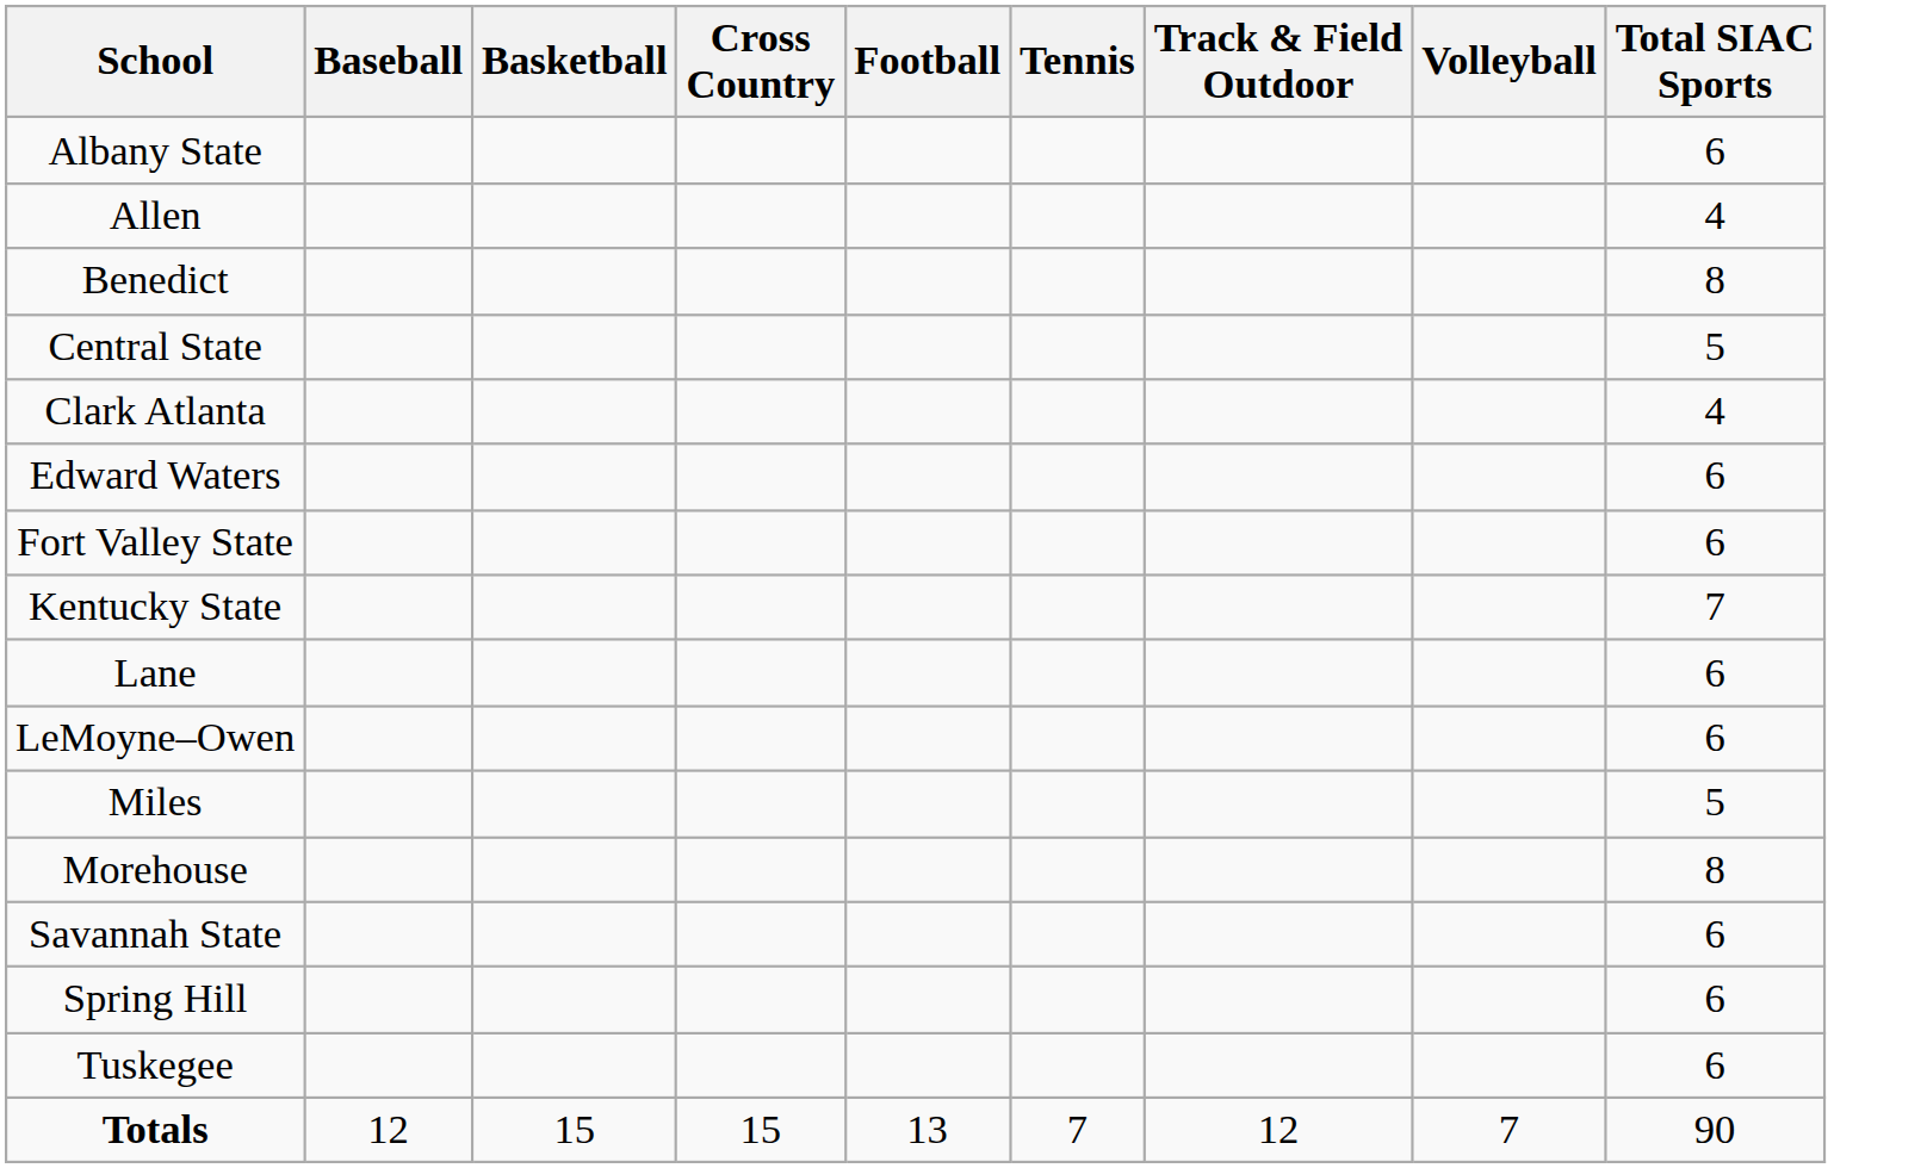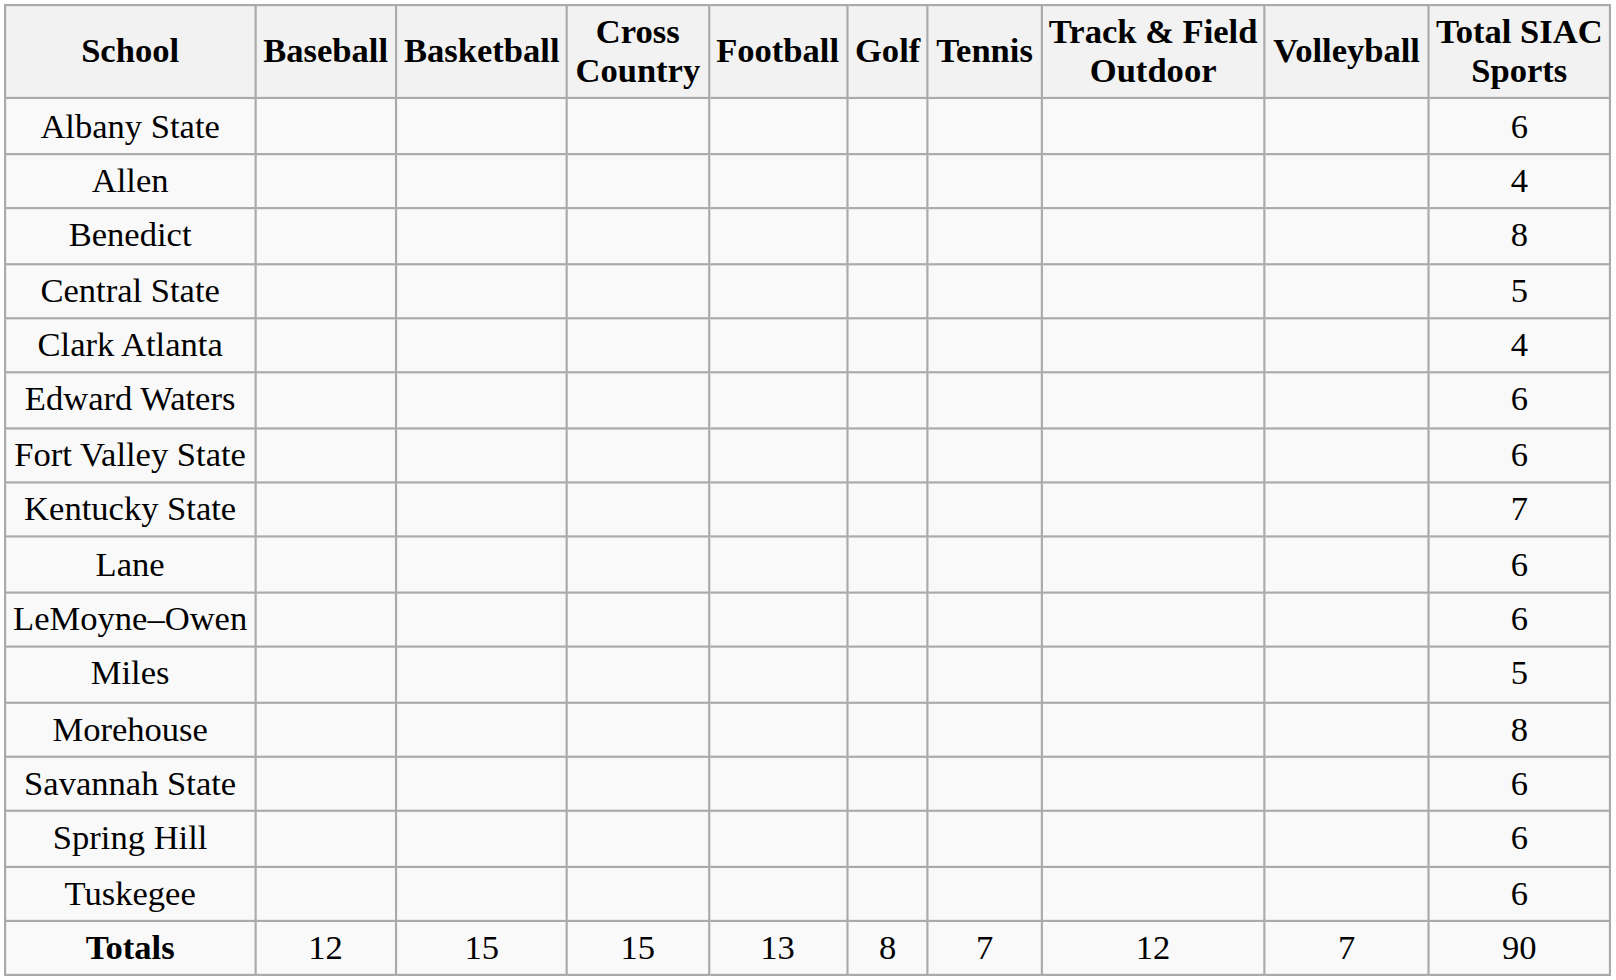 <table class="wikitable" style="text-align:center">
 <tr>
 <th>School</th>
 <th>Baseball</th>
 <th>Basketball</th>
 <th>Cross<br>Country</th>
 <th>Football</th>
+<th>Golf</th>
 <th>Tennis</th>
 <th>Track & Field<br>Outdoor</th>
 <th>Volleyball</th>
 <th>Total SIAC<br>Sports</th>
 </tr>
 <tr>
 <td>Albany State</td>
+<td></td>
 <td></td>
 <td></td>
 <td></td>
 <td></td>
 <td></td>
 <td></td>
 <td></td>
 <td>6</td>
 </tr>
 <tr>
 <td>Allen</td>
 <td></td>
 <td></td>
 <td></td>
 <td></td>
 <td></td>
 <td></td>
 <td></td>
+<td></td>
 <td>4</td>
 </tr>
 <tr>
 <td>Benedict</td>
+<td></td>
 <td></td>
 <td></td>
 <td></td>
 <td></td>
 <td></td>
 <td></td>
 <td></td>
 <td>8</td>
 </tr>
 <tr>
 <td>Central State</td>
 <td></td>
 <td></td>
 <td></td>
 <td></td>
 <td></td>
 <td></td>
 <td></td>
+<td></td>
 <td>5</td>
 </tr>
 <tr>
 <td>Clark Atlanta</td>
+<td></td>
 <td></td>
 <td></td>
 <td></td>
 <td></td>
 <td></td>
 <td></td>
 <td></td>
 <td>4</td>
 </tr>
 <tr>
 <td>Edward Waters</td>
 <td></td>
 <td></td>
 <td></td>
 <td></td>
 <td></td>
 <td></td>
 <td></td>
+<td></td>
 <td>6</td>
 </tr>
 <tr>
 <td>Fort Valley State</td>
+<td></td>
 <td></td>
 <td></td>
 <td></td>
 <td></td>
 <td></td>
 <td></td>
 <td></td>
 <td>6</td>
 </tr>
 <tr>
 <td>Kentucky State</td>
 <td></td>
 <td></td>
 <td></td>
 <td></td>
 <td></td>
 <td></td>
 <td></td>
+<td></td>
 <td>7</td>
 </tr>
 <tr>
 <td>Lane</td>
+<td></td>
 <td></td>
 <td></td>
 <td></td>
 <td></td>
 <td></td>
 <td></td>
 <td></td>
 <td>6</td>
 </tr>
 <tr>
 <td>LeMoyne–Owen</td>
 <td></td>
 <td></td>
 <td></td>
 <td></td>
 <td></td>
 <td></td>
 <td></td>
+<td></td>
 <td>6</td>
 </tr>
 <tr>
 <td>Miles</td>
+<td></td>
 <td></td>
 <td></td>
 <td></td>
 <td></td>
 <td></td>
 <td></td>
 <td></td>
 <td>5</td>
 </tr>
 <tr>
 <td>Morehouse</td>
 <td></td>
 <td></td>
 <td></td>
 <td></td>
 <td></td>
 <td></td>
 <td></td>
+<td></td>
 <td>8</td>
 </tr>
 <tr>
 <td>Savannah State</td>
+<td></td>
 <td></td>
 <td></td>
 <td></td>
 <td></td>
 <td></td>
 <td></td>
 <td></td>
 <td>6</td>
 </tr>
 <tr>
 <td>Spring Hill</td>
 <td></td>
 <td></td>
 <td></td>
 <td></td>
 <td></td>
 <td></td>
 <td></td>
+<td></td>
 <td>6</td>
 </tr>
 <tr>
 <td>Tuskegee</td>
+<td></td>
 <td></td>
 <td></td>
 <td></td>
 <td></td>
 <td></td>
 <td></td>
 <td></td>
 <td>6</td>
 </tr>
 <tr>
 <td><strong>Totals</strong></td>
 <td>12</td>
 <td>15</td>
 <td>15</td>
 <td>13</td>
+<td>8</td>
 <td>7</td>
 <td>12</td>
 <td>7</td>
 <td>90</td>
 </tr>
 </table>
